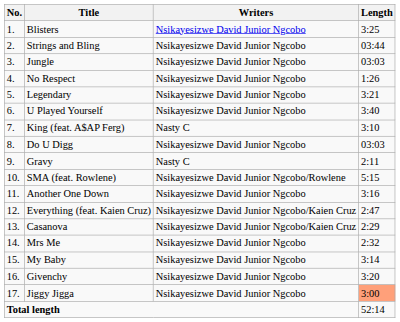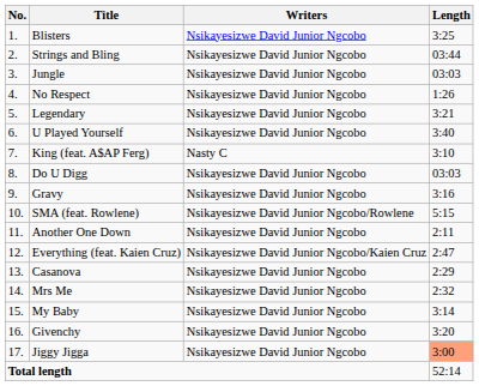 <table class="wikitable">
 <tr>
 <th>No.</th>
 <th>Title</th>
 <th>Writers</th>
 <th>Length</th>
 </tr>
 <tr>
 <td>1.</td>
 <td>Blisters</td>
 <td><a href='#'>Nsikayesizwe David Junior Ngcobo</a></td>
 <td>3:25</td>
 </tr>
 <tr>
 <td>2.</td>
 <td>Strings and Bling</td>
 <td>Nsikayesizwe David Junior Ngcobo</td>
 <td>03:44</td>
 </tr>
 <tr>
 <td>3.</td>
 <td>Jungle</td>
 <td>Nsikayesizwe David Junior Ngcobo</td>
 <td>03:03</td>
 </tr>
 <tr>
 <td>4.</td>
 <td>No Respect</td>
 <td>Nsikayesizwe David Junior Ngcobo</td>
 <td>1:26</td>
 </tr>
 <tr>
 <td>5.</td>
 <td>Legendary</td>
 <td>Nsikayesizwe David Junior Ngcobo</td>
 <td>3:21</td>
 </tr>
 <tr>
 <td>6.</td>
 <td>U Played Yourself</td>
 <td>Nsikayesizwe David Junior Ngcobo</td>
 <td>3:40</td>
 </tr>
 <tr>
 <td>7.</td>
 <td>King (feat. A$AP Ferg)</td>
 <td>Nasty C</td>
 <td>3:10</td>
 </tr>
 <tr>
 <td>8.</td>
 <td>Do U Digg</td>
 <td>Nsikayesizwe David Junior Ngcobo</td>
 <td>03:03</td>
 </tr>
 <tr>
 <td>9.</td>
 <td>Gravy</td>
-<td>Nasty C</td>
-<td>2:11</td>
+<td>Nsikayesizwe David Junior Ngcobo</td>
+<td>3:16</td>
 </tr>
 <tr>
 <td>10.</td>
 <td>SMA (feat. Rowlene)</td>
 <td>Nsikayesizwe David Junior Ngcobo/Rowlene</td>
 <td>5:15</td>
 </tr>
 <tr>
 <td>11.</td>
 <td>Another One Down</td>
 <td>Nsikayesizwe David Junior Ngcobo</td>
-<td>3:16</td>
+<td>2:11</td>
 </tr>
 <tr>
 <td>12.</td>
 <td>Everything (feat. Kaien Cruz)</td>
 <td>Nsikayesizwe David Junior Ngcobo/Kaien Cruz</td>
 <td>2:47</td>
 </tr>
 <tr>
 <td>13.</td>
 <td>Casanova</td>
-<td>Nsikayesizwe David Junior Ngcobo/Kaien Cruz</td>
+<td>Nsikayesizwe David Junior Ngcobo</td>
 <td>2:29</td>
 </tr>
 <tr>
 <td>14.</td>
 <td>Mrs Me</td>
 <td>Nsikayesizwe David Junior Ngcobo</td>
 <td>2:32</td>
 </tr>
 <tr>
 <td>15.</td>
 <td>My Baby</td>
 <td>Nsikayesizwe David Junior Ngcobo</td>
 <td>3:14</td>
 </tr>
 <tr>
 <td>16.</td>
 <td>Givenchy</td>
 <td>Nsikayesizwe David Junior Ngcobo</td>
 <td>3:20</td>
 </tr>
 <tr>
 <td>17.</td>
 <td>Jiggy Jigga</td>
 <td>Nsikayesizwe David Junior Ngcobo</td>
 <td style="background: lightsalmon;">3:00</td>
 </tr>
 <tr>
 <td colspan="3"><strong>Total length</strong></td>
 <td>52:14</td>
 </tr>
 </table>
